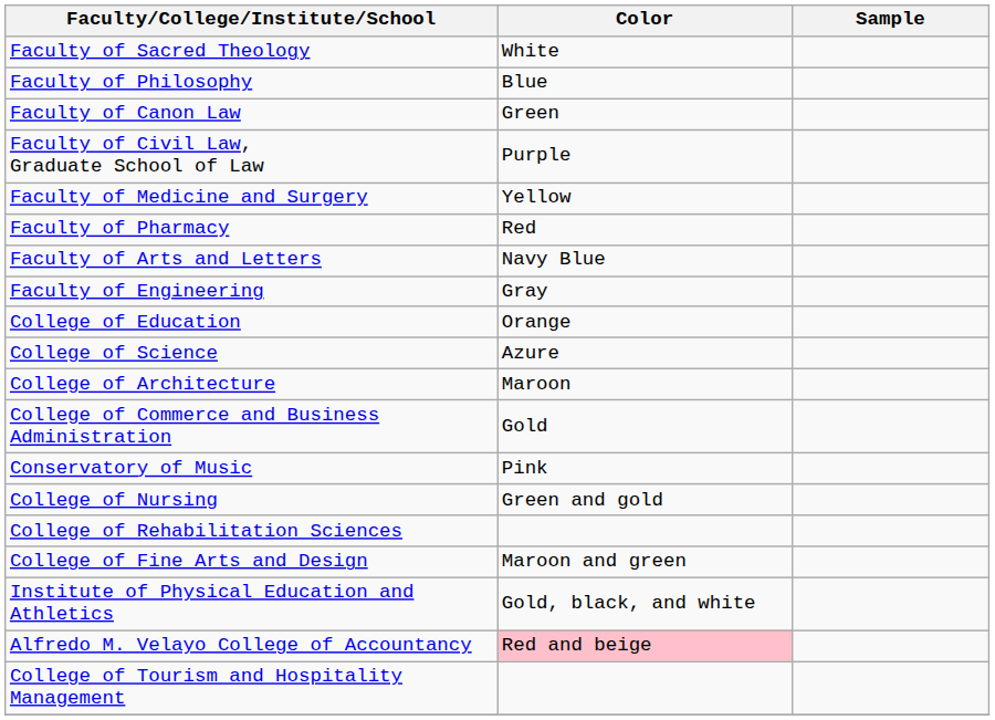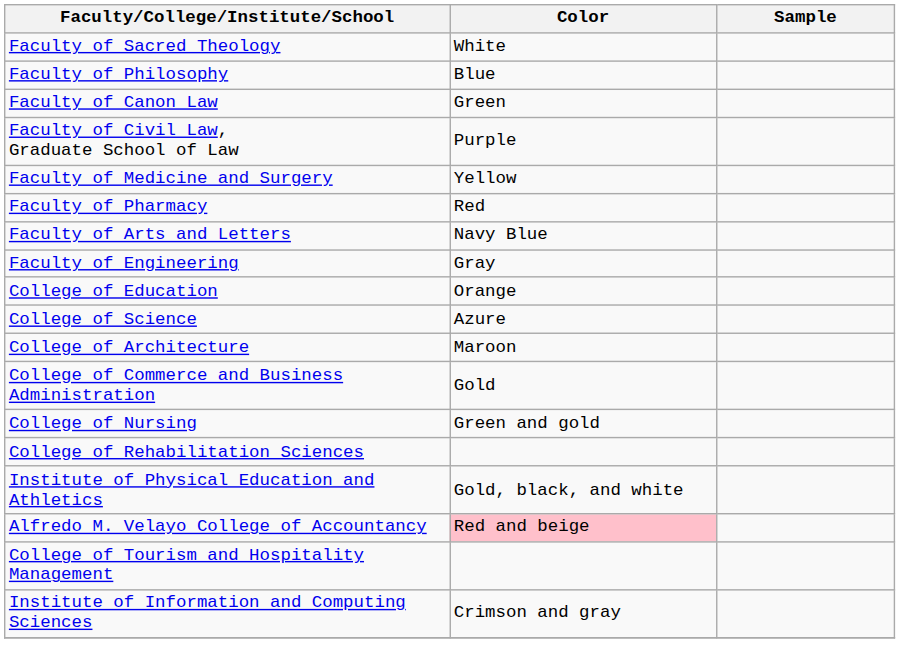 <table class="wikitable" width="50%" style="font-size: 95%">
 <tr>
 <th width=50%>Faculty/College/Institute/School</th>
 <th width=30%>Color</th>
 <th width=20%>Sample</th>
 </tr>
 <tr>
 <td><a href='#'>Faculty of Sacred Theology</a></td>
 <td>White</td>
 <td></td>
 </tr>
 <tr>
 <td><a href='#'>Faculty of Philosophy</a></td>
 <td>Blue</td>
 <td></td>
 </tr>
 <tr>
 <td><a href='#'>Faculty of Canon Law</a></td>
 <td>Green</td>
 <td></td>
 </tr>
 <tr>
 <td><a href='#'>Faculty of Civil Law</a>, <br> Graduate School of Law</td>
 <td>Purple</td>
 <td></td>
 </tr>
 <tr>
 <td><a href='#'>Faculty of Medicine and Surgery</a></td>
 <td>Yellow</td>
 <td></td>
 </tr>
 <tr>
 <td><a href='#'>Faculty of Pharmacy</a></td>
 <td>Red</td>
 <td></td>
 </tr>
 <tr>
 <td><a href='#'>Faculty of Arts and Letters</a></td>
 <td>Navy Blue</td>
 <td></td>
 </tr>
 <tr>
 <td><a href='#'>Faculty of Engineering</a></td>
 <td>Gray</td>
 <td></td>
 </tr>
 <tr>
 <td><a href='#'>College of Education</a></td>
 <td>Orange</td>
 <td></td>
 </tr>
 <tr>
 <td><a href='#'>College of Science</a></td>
 <td>Azure</td>
 <td></td>
 </tr>
 <tr>
 <td><a href='#'>College of Architecture</a></td>
 <td>Maroon</td>
 <td></td>
 </tr>
 <tr>
 <td><a href='#'>College of Commerce and Business Administration</a></td>
 <td>Gold</td>
 <td></td>
 </tr>
 <tr>
-<td><a href='#'>Conservatory of Music</a></td>
-<td>Pink</td>
-<td></td>
-</tr>
-<tr>
 <td><a href='#'>College of Nursing</a></td>
 <td>Green and gold</td>
 <td></td>
 </tr>
 <tr>
 <td><a href='#'>College of Rehabilitation Sciences</a></td>
 <td></td>
-<td></td>
-</tr>
-<tr>
-<td><a href='#'>College of Fine Arts and Design</a></td>
-<td>Maroon and green</td>
 <td></td>
 </tr>
 <tr>
 <td><a href='#'>Institute of Physical Education and Athletics</a></td>
 <td>Gold, black, and white</td>
 <td></td>
 </tr>
 <tr>
 <td><a href='#'>Alfredo M. Velayo College of Accountancy</a></td>
 <td style="background: pink;">Red and beige</td>
 <td></td>
 </tr>
 <tr>
 <td><a href='#'>College of Tourism and Hospitality Management</a></td>
 <td></td>
 <td></td>
 </tr>
 <tr>
+<td><a href='#'>Institute of Information and Computing Sciences</a></td>
+<td>Crimson and gray</td>
+<td></td>
+</tr>
+<tr>
 </tr>
 </table>
